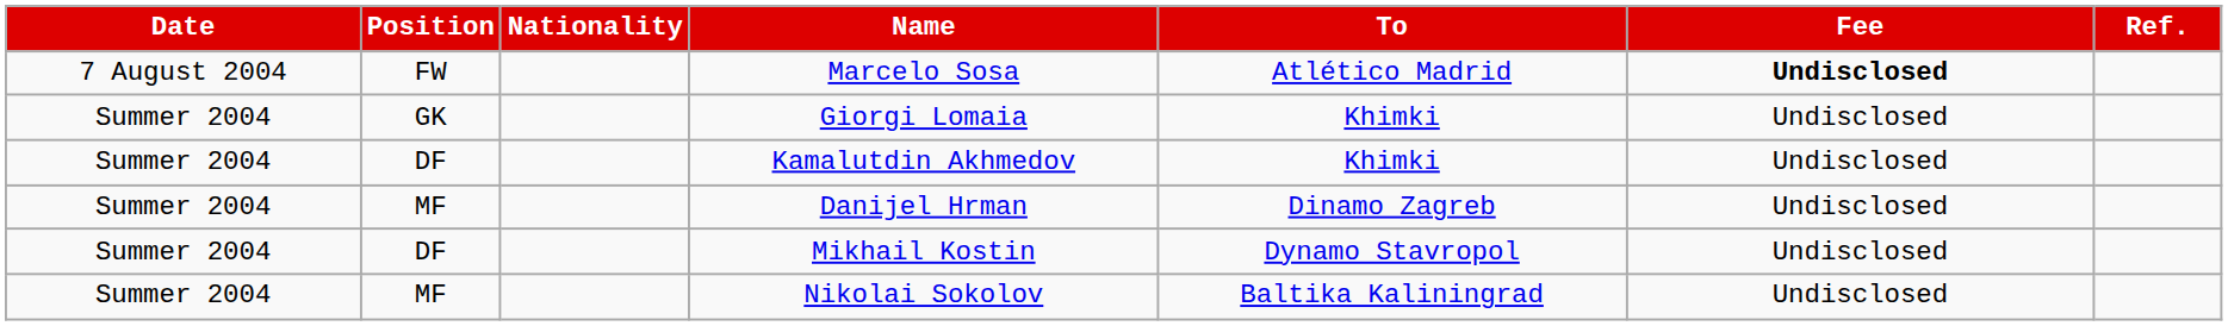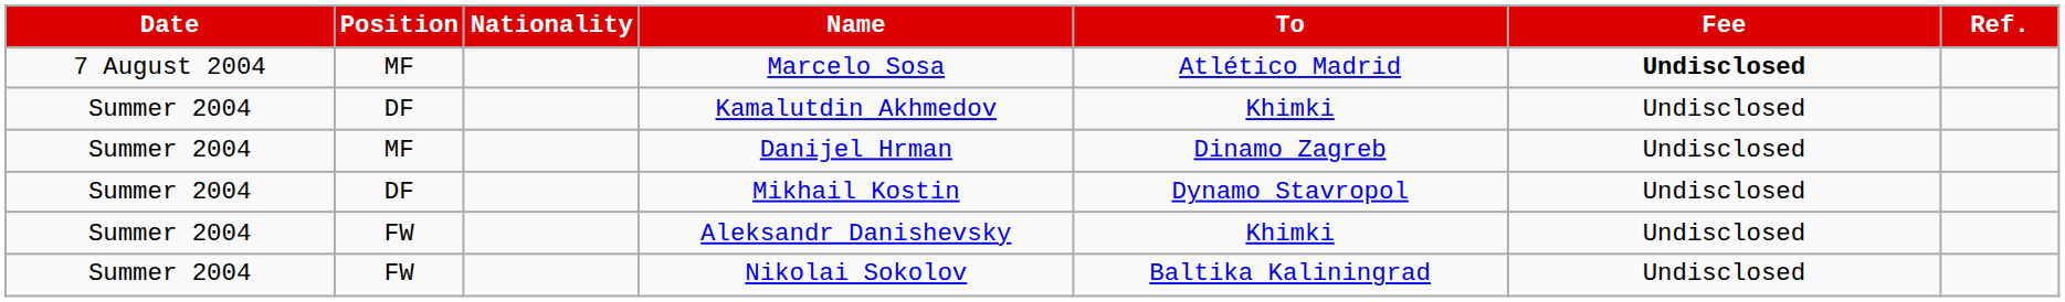 <table class="wikitable"  style="text-align:center; font-size:90%; ">
 <tr>
 <th style="background:#DD0000; color:white; width:150px;">Date</th>
 <th style="background:#DD0000; color:white; width:50px;">Position</th>
 <th style="background:#DD0000; color:white; width:50px;">Nationality</th>
 <th style="background:#DD0000; color:white; width:200px;">Name</th>
 <th style="background:#DD0000; color:white; width:200px;">To</th>
 <th style="background:#DD0000; color:white; width:200px;">Fee</th>
 <th style="background:#DD0000; color:white; width:50px;">Ref.</th>
 </tr>
 <tr>
 <td>7 August 2004</td>
-<td>FW</td>
+<td>MF</td>
 <td></td>
 <td><a href='#'>Marcelo Sosa</a></td>
 <td><a href='#'>Atlético Madrid</a></td>
 <td><strong>Undisclosed</strong></td>
-<td></td>
-</tr>
-<tr>
-<td>Summer 2004</td>
-<td>GK</td>
-<td></td>
-<td><a href='#'>Giorgi Lomaia</a></td>
-<td><a href='#'>Khimki</a></td>
-<td>Undisclosed</td>
 <td></td>
 </tr>
 <tr>
 <td>Summer 2004</td>
 <td>DF</td>
 <td></td>
 <td><a href='#'>Kamalutdin Akhmedov</a></td>
 <td><a href='#'>Khimki</a></td>
 <td>Undisclosed</td>
 <td></td>
 </tr>
 <tr>
 <td>Summer 2004</td>
 <td>MF</td>
 <td></td>
 <td><a href='#'>Danijel Hrman</a></td>
 <td><a href='#'>Dinamo Zagreb</a></td>
 <td>Undisclosed</td>
 <td></td>
 </tr>
 <tr>
 <td>Summer 2004</td>
 <td>DF</td>
 <td></td>
 <td><a href='#'>Mikhail Kostin</a></td>
 <td><a href='#'>Dynamo Stavropol</a></td>
 <td>Undisclosed</td>
 <td></td>
 </tr>
 <tr>
 <td>Summer 2004</td>
-<td>MF</td>
+<td>FW</td>
+<td></td>
+<td><a href='#'>Aleksandr Danishevsky</a></td>
+<td><a href='#'>Khimki</a></td>
+<td>Undisclosed</td>
+<td></td>
+</tr>
+<tr>
+<td>Summer 2004</td>
+<td>FW</td>
 <td></td>
 <td><a href='#'>Nikolai Sokolov</a></td>
 <td><a href='#'>Baltika Kaliningrad</a></td>
 <td>Undisclosed</td>
 <td></td>
 </tr>
 </table>
